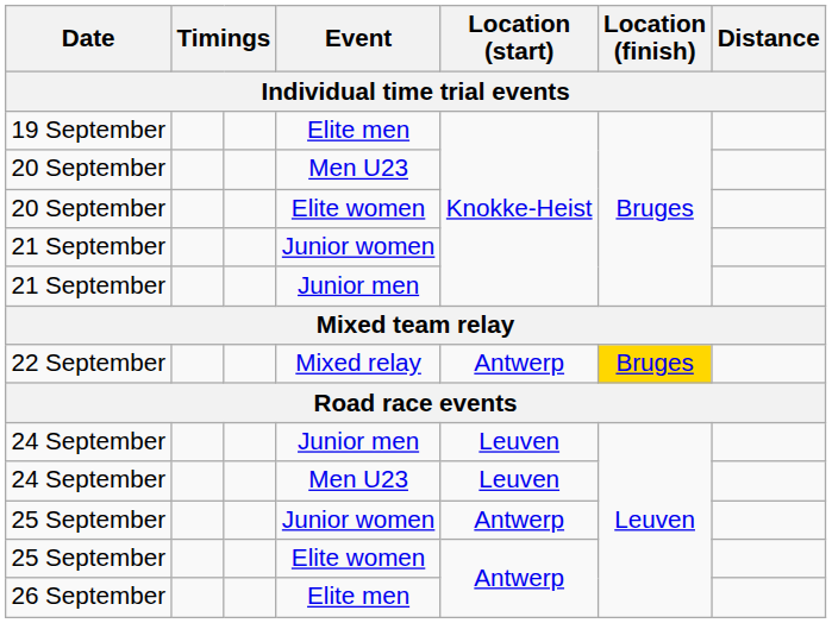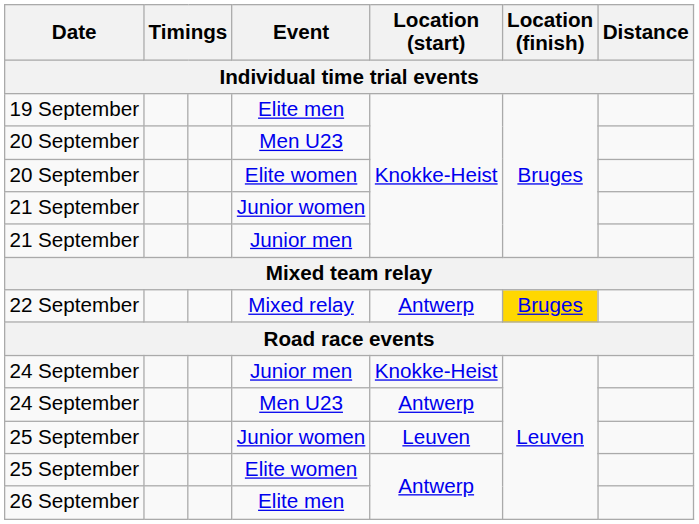 <table class="wikitable" style="text-align: center">
 <tr>
 <th>Date</th>
 <th colspan=2>Timings</th>
 <th>Event</th>
 <th>Location<br>(start)</th>
 <th>Location<br>(finish)</th>
 <th>Distance</th>
 </tr>
 <tr>
 <th colspan=7>Individual time trial events</th>
 </tr>
 <tr>
 <td>19 September</td>
 <td></td>
 <td></td>
 <td><a href='#'>Elite men</a></td>
 <td rowspan=5><a href='#'>Knokke-Heist</a></td>
 <td rowspan=5><a href='#'>Bruges</a></td>
 <td></td>
 </tr>
 <tr>
 <td>20 September</td>
 <td></td>
 <td></td>
 <td><a href='#'>Men U23</a></td>
 <td></td>
 </tr>
 <tr>
 <td>20 September</td>
 <td></td>
 <td></td>
 <td><a href='#'>Elite women</a></td>
 <td></td>
 </tr>
 <tr>
 <td>21 September</td>
 <td></td>
 <td></td>
 <td><a href='#'>Junior women</a></td>
 <td></td>
 </tr>
 <tr>
 <td>21 September</td>
 <td></td>
 <td></td>
 <td><a href='#'>Junior men</a></td>
 <td></td>
 </tr>
 <tr>
 <th colspan=7>Mixed team relay</th>
 </tr>
 <tr>
 <td>22 September</td>
 <td></td>
 <td></td>
 <td><a href='#'>Mixed relay</a></td>
 <td><a href='#'>Antwerp</a></td>
 <td style="background: gold;"><a href='#'>Bruges</a></td>
 <td></td>
 </tr>
 <tr>
 <th colspan=7>Road race events</th>
 </tr>
 <tr>
 <td>24 September</td>
 <td></td>
 <td></td>
 <td><a href='#'>Junior men</a></td>
-<td><a href='#'>Leuven</a></td>
+<td><a href='#'>Knokke-Heist</a></td>
 <td rowspan=5><a href='#'>Leuven</a></td>
 <td></td>
 </tr>
 <tr>
 <td>24 September</td>
 <td></td>
 <td></td>
 <td><a href='#'>Men U23</a></td>
-<td><a href='#'>Leuven</a></td>
+<td><a href='#'>Antwerp</a></td>
 <td></td>
 </tr>
 <tr>
 <td>25 September</td>
 <td></td>
 <td></td>
 <td><a href='#'>Junior women</a></td>
-<td><a href='#'>Antwerp</a></td>
+<td><a href='#'>Leuven</a></td>
 <td></td>
 </tr>
 <tr>
 <td>25 September</td>
 <td></td>
 <td></td>
 <td><a href='#'>Elite women</a></td>
 <td rowspan=2><a href='#'>Antwerp</a></td>
 <td></td>
 </tr>
 <tr>
 <td>26 September</td>
 <td></td>
 <td></td>
 <td><a href='#'>Elite men</a></td>
 <td></td>
 </tr>
 </table>
